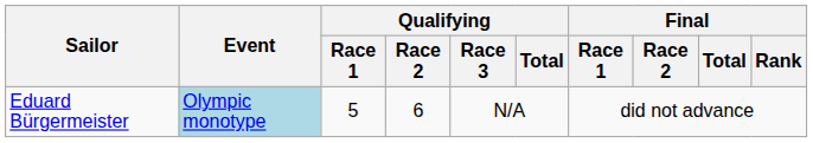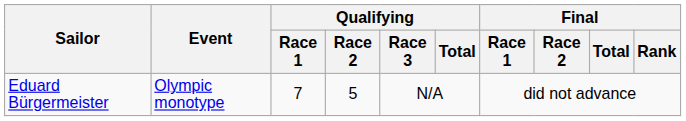 <table class=wikitable style="font-size:90%">
 <tr>
 <th rowspan=2>Sailor</th>
 <th rowspan=2>Event</th>
 <th colspan=4>Qualifying</th>
 <th colspan=4>Final</th>
 </tr>
 <tr>
 <th>Race 1</th>
 <th>Race 2</th>
 <th>Race 3</th>
 <th>Total</th>
 <th>Race 1</th>
 <th>Race 2</th>
 <th>Total</th>
 <th>Rank</th>
 </tr>
 <tr>
 <td><a href='#'>Eduard Bürgermeister</a></td>
-<td style="background: lightblue;"><a href='#'>Olympic monotype</a></td>
+<td><a href='#'>Olympic monotype</a></td>
+<td align=center>7</td>
 <td align=center>5</td>
-<td align=center>6</td>
 <td align=center colspan=2>N/A</td>
 <td align=center colspan=4>did not advance</td>
 </tr>
 </table>
